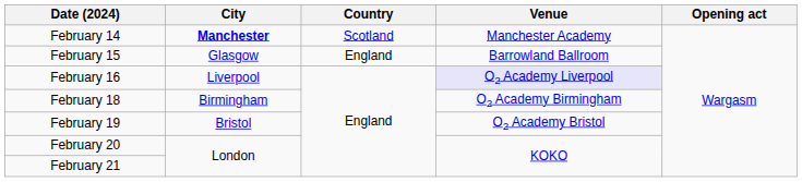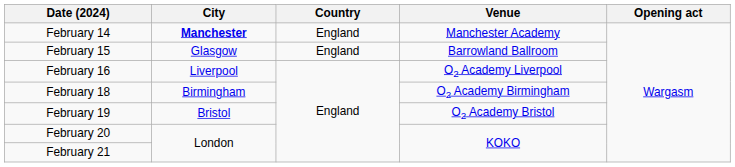 <table class="wikitable plainrowheaders" style="text-align:center;">
 <tr>
 <th scope="col" style="width:12em;">Date (2024)</th>
 <th scope="col" style="width:10em;">City</th>
 <th scope="col" style="width:10em;">Country</th>
 <th scope="col" style="width:17em;">Venue</th>
 <th scope="col" style="width:10em;">Opening act</th>
 </tr>
 <tr>
 <td>February 14</td>
 <td><strong><a href='#'>Manchester</a></strong></td>
-<td><a href='#'>Scotland</a></td>
+<td>England</td>
 <td><a href='#'>Manchester Academy</a></td>
 <td rowspan="7"><a href='#'>Wargasm</a></td>
 </tr>
 <tr>
 <td>February 15</td>
 <td><a href='#'>Glasgow</a></td>
 <td>England</td>
 <td><a href='#'>Barrowland Ballroom</a></td>
 </tr>
 <tr>
 <td>February 16</td>
 <td><a href='#'>Liverpool</a></td>
 <td rowspan="5">England</td>
-<td style="background: lavender;"><a href='#'>O<sub>2</sub> Academy Liverpool</a></td>
+<td><a href='#'>O<sub>2</sub> Academy Liverpool</a></td>
 </tr>
 <tr>
 <td>February 18</td>
 <td><a href='#'>Birmingham</a></td>
 <td><a href='#'>O<sub>2</sub> Academy Birmingham</a></td>
 </tr>
 <tr>
 <td>February 19</td>
 <td><a href='#'>Bristol</a></td>
 <td><a href='#'>O<sub>2</sub> Academy Bristol</a></td>
 </tr>
 <tr>
 <td>February 20</td>
 <td rowspan="2">London</td>
 <td rowspan="2"><a href='#'>KOKO</a></td>
 </tr>
 <tr>
 <td>February 21</td>
 </tr>
 </table>
